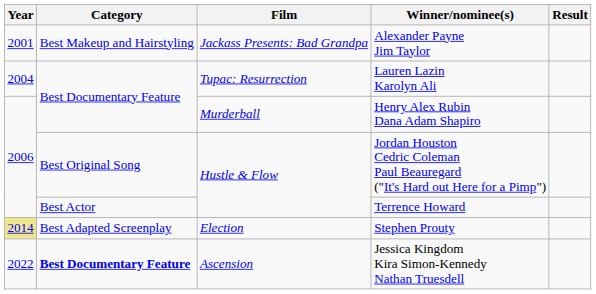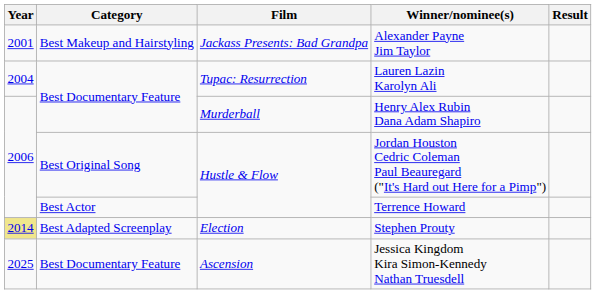 <table class="wikitable">
 <tr>
 <th scope="col">Year</th>
 <th scope="col">Category</th>
 <th scope="col">Film</th>
 <th scope="col">Winner/nominee(s)</th>
 <th scope="col">Result</th>
 </tr>
 <tr>
 <td><a href='#'>2001</a></td>
 <td><a href='#'>Best Makeup and Hairstyling</a></td>
 <td><em><a href='#'>Jackass Presents: Bad Grandpa</a></em></td>
 <td><a href='#'>Alexander Payne</a><br><a href='#'>Jim Taylor</a></td>
 <td></td>
 </tr>
 <tr>
 <td><a href='#'>2004</a></td>
 <td rowspan="2"><a href='#'>Best Documentary Feature</a></td>
 <td><em><a href='#'>Tupac: Resurrection</a></em></td>
 <td><a href='#'>Lauren Lazin</a><br><a href='#'>Karolyn Ali</a></td>
 <td></td>
 </tr>
 <tr>
 <td rowspan="3"><a href='#'>2006</a></td>
 <td><em><a href='#'>Murderball</a></em></td>
 <td><a href='#'>Henry Alex Rubin</a><br><a href='#'>Dana Adam Shapiro</a></td>
 <td></td>
 </tr>
 <tr>
 <td><a href='#'>Best Original Song</a></td>
 <td rowspan="2"><em><a href='#'>Hustle & Flow</a></em></td>
 <td><a href='#'>Jordan Houston</a><br><a href='#'>Cedric Coleman</a><br><a href='#'>Paul Beauregard</a><br>("<a href='#'>It's Hard out Here for a Pimp</a>")</td>
 <td></td>
 </tr>
 <tr>
 <td><a href='#'>Best Actor</a></td>
 <td><a href='#'>Terrence Howard</a></td>
 <td></td>
 </tr>
 <tr>
 <td rowspan="1" style="background: khaki;"><a href='#'>2014</a></td>
 <td><a href='#'>Best Adapted Screenplay</a></td>
 <td><em><a href='#'>Election</a></em></td>
 <td><a href='#'>Stephen Prouty</a></td>
 <td></td>
 </tr>
 <tr>
-<td rowspan="1"><a href='#'>2022</a></td>
-<td><strong><a href='#'>Best Documentary Feature</a></strong></td>
+<td rowspan="1"><a href='#'>2025</a></td>
+<td><a href='#'>Best Documentary Feature</a></td>
 <td><em><a href='#'>Ascension</a></em></td>
 <td>Jessica Kingdom <br> Kira Simon-Kennedy <br> <a href='#'>Nathan Truesdell</a></td>
 <td></td>
 </tr>
 </table>
